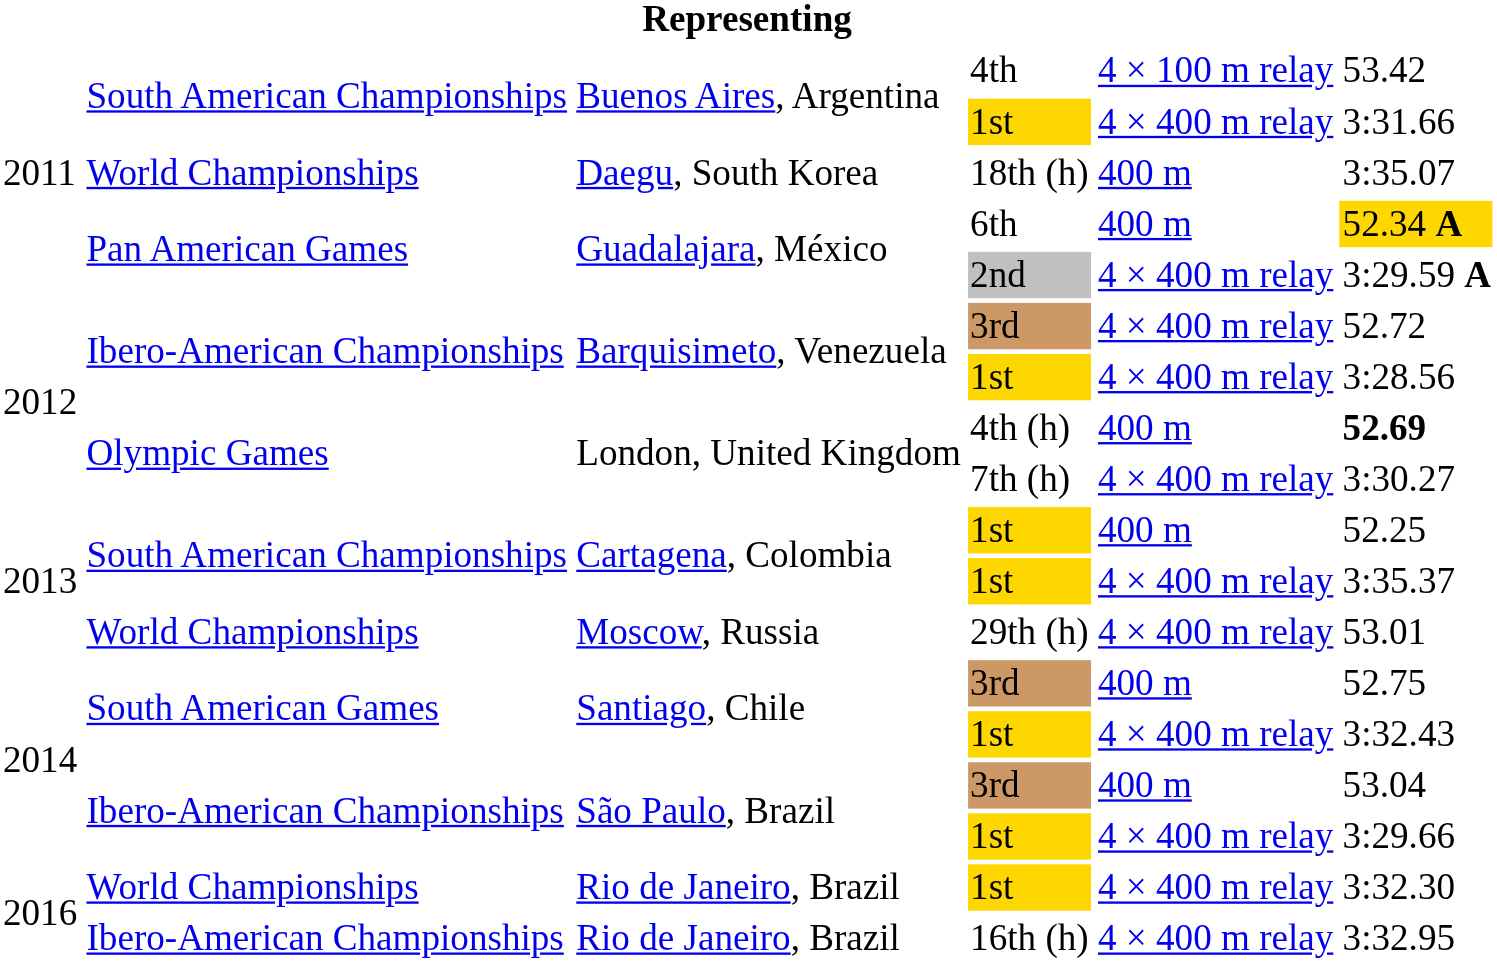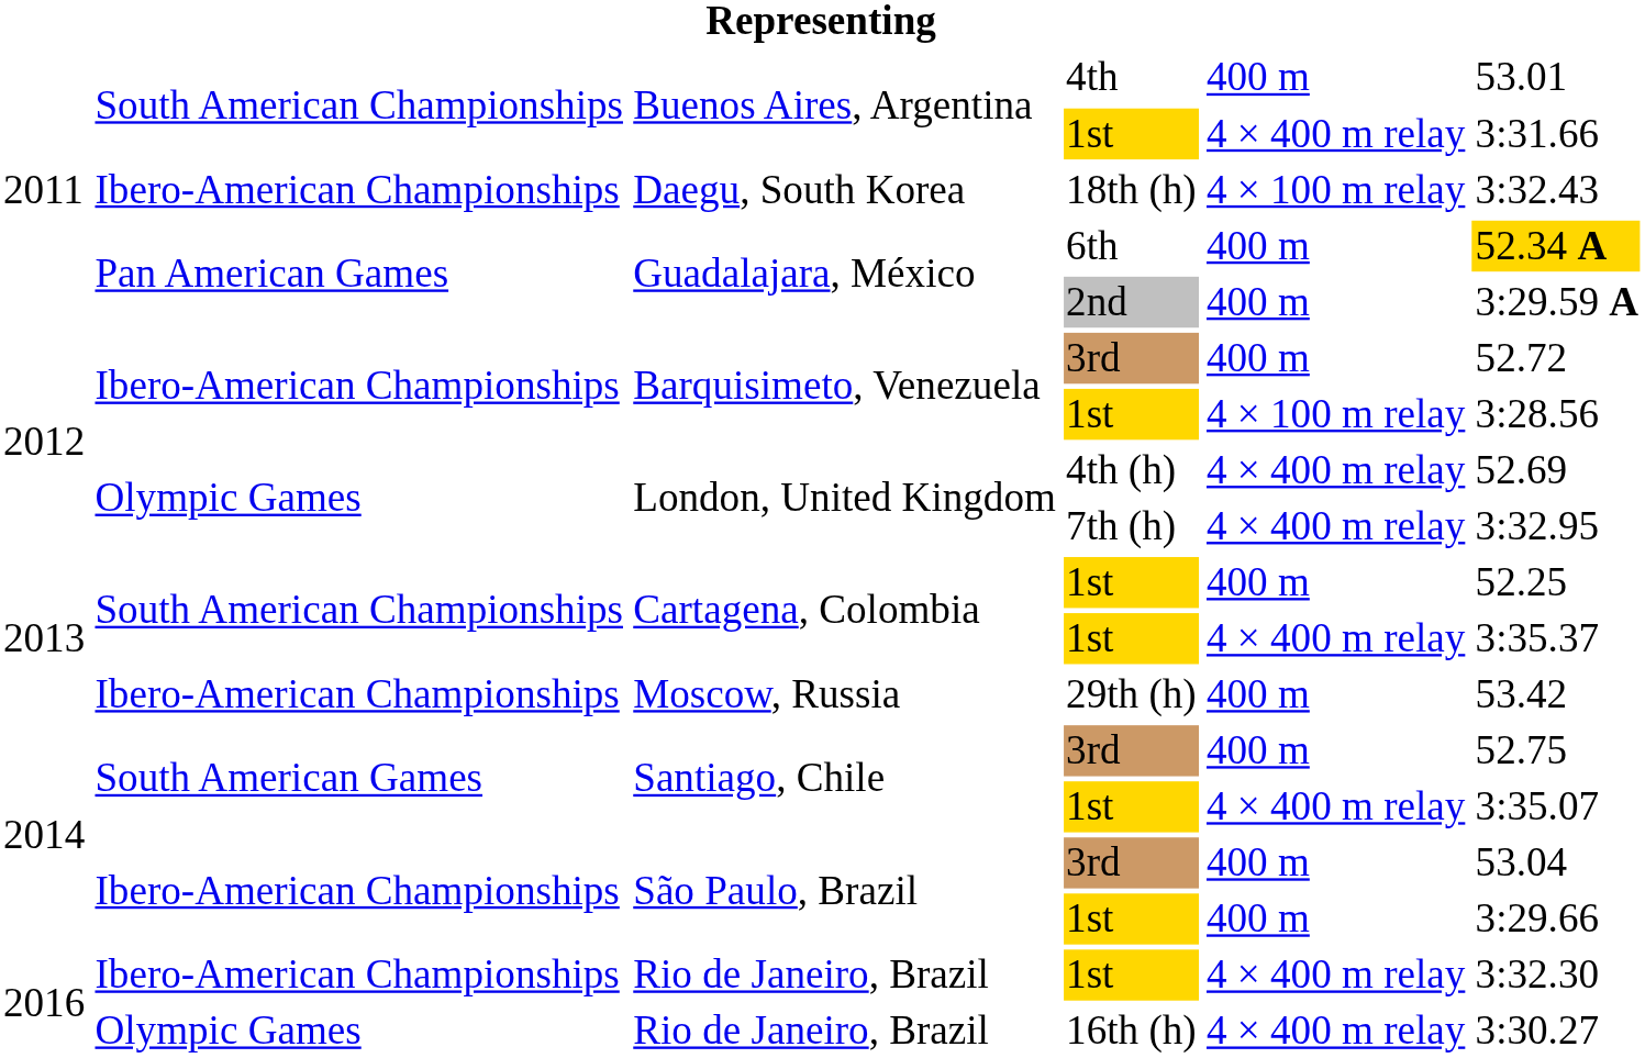 <table>
 <tr>
 <th colspan="6">Representing </th>
 </tr>
 <tr>
 <td rowspan=5>2011</td>
 <td rowspan=2><a href='#'>South American Championships</a></td>
 <td rowspan=2><a href='#'>Buenos Aires</a>, Argentina</td>
 <td>4th</td>
-<td><a href='#'>4 × 100 m relay</a></td>
-<td>53.42</td>
+<td><a href='#'>400 m</a></td>
+<td>53.01</td>
 </tr>
 <tr>
 <td bgcolor=gold>1st</td>
 <td><a href='#'>4 × 400 m relay</a></td>
 <td>3:31.66</td>
 </tr>
 <tr>
-<td><a href='#'>World Championships</a></td>
+<td><a href='#'>Ibero-American Championships</a></td>
 <td><a href='#'>Daegu</a>, South Korea</td>
 <td>18th (h)</td>
-<td><a href='#'>400 m</a></td>
-<td>3:35.07</td>
+<td><a href='#'>4 × 100 m relay</a></td>
+<td>3:32.43</td>
 </tr>
 <tr>
 <td rowspan=2><a href='#'>Pan American Games</a></td>
 <td rowspan=2><a href='#'>Guadalajara</a>, México</td>
 <td>6th</td>
 <td><a href='#'>400 m</a></td>
 <td style="background: gold;">52.34 <strong>A</strong></td>
 </tr>
 <tr>
 <td bgcolor=silver>2nd</td>
-<td><a href='#'>4 × 400 m relay</a></td>
+<td><a href='#'>400 m</a></td>
 <td>3:29.59 <strong>A</strong></td>
 </tr>
 <tr>
 <td rowspan=4>2012</td>
 <td rowspan=2><a href='#'>Ibero-American Championships</a></td>
 <td rowspan=2><a href='#'>Barquisimeto</a>, Venezuela</td>
 <td bgcolor="cc9966">3rd</td>
-<td><a href='#'>4 × 400 m relay</a></td>
+<td><a href='#'>400 m</a></td>
 <td>52.72</td>
 </tr>
 <tr>
 <td bgcolor=gold>1st</td>
-<td><a href='#'>4 × 400 m relay</a></td>
+<td><a href='#'>4 × 100 m relay</a></td>
 <td>3:28.56</td>
 </tr>
 <tr>
 <td rowspan=2><a href='#'>Olympic Games</a></td>
 <td rowspan=2>London, United Kingdom</td>
 <td>4th (h)</td>
-<td><a href='#'>400 m</a></td>
-<td><strong>52.69</strong></td>
+<td><a href='#'>4 × 400 m relay</a></td>
+<td>52.69</td>
 </tr>
 <tr>
 <td>7th (h)</td>
 <td><a href='#'>4 × 400 m relay</a></td>
-<td>3:30.27</td>
+<td>3:32.95</td>
 </tr>
 <tr>
 <td rowspan=3>2013</td>
 <td rowspan=2><a href='#'>South American Championships</a></td>
 <td rowspan=2><a href='#'>Cartagena</a>, Colombia</td>
 <td bgcolor=gold>1st</td>
 <td><a href='#'>400 m</a></td>
 <td>52.25</td>
 </tr>
 <tr>
 <td bgcolor=gold>1st</td>
 <td><a href='#'>4 × 400 m relay</a></td>
 <td>3:35.37</td>
 </tr>
 <tr>
-<td><a href='#'>World Championships</a></td>
+<td><a href='#'>Ibero-American Championships</a></td>
 <td><a href='#'>Moscow</a>, Russia</td>
 <td>29th (h)</td>
-<td><a href='#'>4 × 400 m relay</a></td>
-<td>53.01</td>
+<td><a href='#'>400 m</a></td>
+<td>53.42</td>
 </tr>
 <tr>
 <td rowspan=4>2014</td>
 <td rowspan=2><a href='#'>South American Games</a></td>
 <td rowspan=2><a href='#'>Santiago</a>, Chile</td>
 <td bgcolor="cc9966">3rd</td>
 <td><a href='#'>400 m</a></td>
 <td>52.75</td>
 </tr>
 <tr>
 <td bgcolor=gold>1st</td>
 <td><a href='#'>4 × 400 m relay</a></td>
-<td>3:32.43</td>
+<td>3:35.07</td>
 </tr>
 <tr>
 <td rowspan=2><a href='#'>Ibero-American Championships</a></td>
 <td rowspan=2><a href='#'>São Paulo</a>, Brazil</td>
 <td bgcolor="cc9966">3rd</td>
 <td><a href='#'>400 m</a></td>
 <td>53.04</td>
 </tr>
 <tr>
 <td bgcolor=gold>1st</td>
-<td><a href='#'>4 × 400 m relay</a></td>
+<td><a href='#'>400 m</a></td>
 <td>3:29.66</td>
 </tr>
 <tr>
 <td rowspan=2>2016</td>
-<td><a href='#'>World Championships</a></td>
+<td><a href='#'>Ibero-American Championships</a></td>
 <td><a href='#'>Rio de Janeiro</a>, Brazil</td>
 <td bgcolor=gold>1st</td>
 <td><a href='#'>4 × 400 m relay</a></td>
 <td>3:32.30</td>
 </tr>
 <tr>
-<td><a href='#'>Ibero-American Championships</a></td>
+<td><a href='#'>Olympic Games</a></td>
 <td><a href='#'>Rio de Janeiro</a>, Brazil</td>
 <td>16th (h)</td>
 <td><a href='#'>4 × 400 m relay</a></td>
-<td>3:32.95</td>
+<td>3:30.27</td>
 </tr>
 </table>
